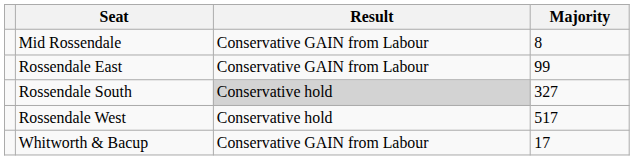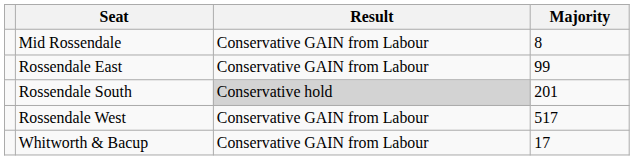 <table class="wikitable" style="right; width:50%">
 <tr>
 <th></th>
 <th>Seat</th>
 <th>Result</th>
 <th>Majority</th>
 </tr>
 <tr>
 <td></td>
 <td>Mid Rossendale</td>
 <td>Conservative GAIN from Labour</td>
 <td>8</td>
 </tr>
 <tr>
 <td></td>
 <td>Rossendale East</td>
 <td>Conservative GAIN from Labour</td>
 <td>99</td>
 </tr>
 <tr>
 <td></td>
 <td>Rossendale South</td>
 <td style="background: lightgrey;">Conservative hold</td>
-<td>327</td>
+<td>201</td>
 </tr>
 <tr>
 <td></td>
 <td>Rossendale West</td>
-<td>Conservative hold</td>
+<td>Conservative GAIN from Labour</td>
 <td>517</td>
 </tr>
 <tr>
 <td></td>
 <td>Whitworth & Bacup</td>
 <td>Conservative GAIN from Labour</td>
 <td>17</td>
 </tr>
 </table>
